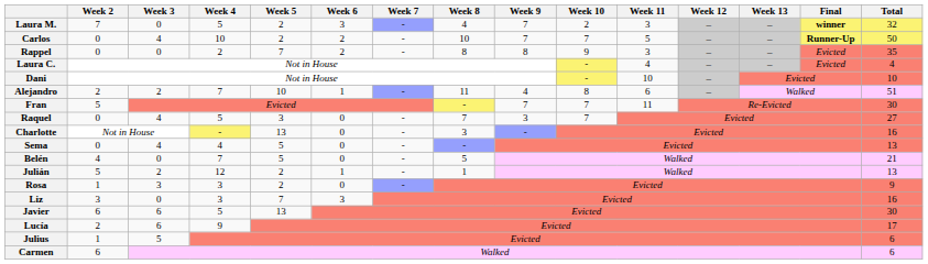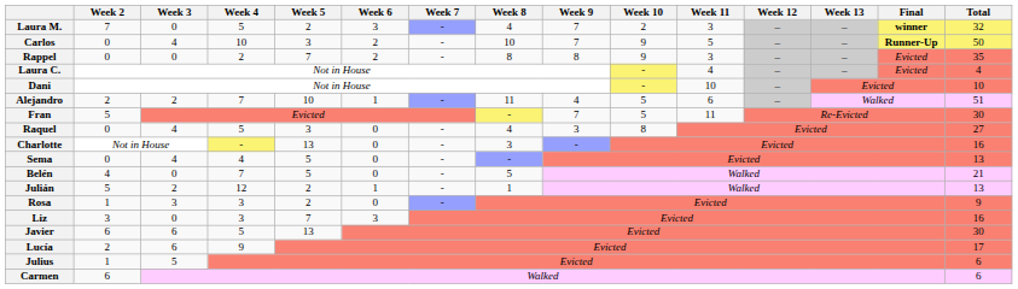 <table class="wikitable" style="width:100%; text-align:center; font-size:85%; line-height:12px">
 <tr>
 <th style="width:5%"></th>
 <th style="width:5%">Week 2</th>
 <th style="width:5%">Week 3</th>
 <th style="width:5%">Week 4</th>
 <th style="width:5%">Week 5</th>
 <th style="width:5%">Week 6</th>
 <th style="width:5%">Week 7</th>
 <th style="width:5%">Week 8</th>
 <th style="width:5%">Week 9</th>
 <th style="width:5%">Week 10</th>
 <th style="width:5%">Week 11</th>
 <th style="width:5%">Week 12</th>
 <th style="width:5%">Week 13</th>
 <th style="width:5%">Final</th>
 <th style="width:5%">Total</th>
 </tr>
 <tr>
 <th>Laura M.</th>
 <td>7</td>
 <td>0</td>
 <td>5</td>
 <td>2</td>
 <td>3</td>
 <td style="background:#959ffd">-</td>
 <td>4</td>
 <td>7</td>
 <td>2</td>
 <td>3</td>
 <td style="background:#CCCCCC">–</td>
 <td style="background:#CCCCCC">–</td>
 <td style="background:#FBF373;"><strong>winner</strong></td>
 <td style="background:#FBF373;">32</td>
 </tr>
 <tr>
 <th>Carlos</th>
 <td>0</td>
 <td>4</td>
 <td>10</td>
-<td>2</td>
+<td>3</td>
 <td>2</td>
 <td>-</td>
 <td>10</td>
 <td>7</td>
-<td>7</td>
+<td>9</td>
 <td>5</td>
 <td style="background:#CCCCCC">–</td>
 <td style="background:#CCCCCC">–</td>
 <td style="background:#FBF373;"><strong>Runner-Up</strong></td>
 <td style="background:#FBF373;">50</td>
 </tr>
 <tr>
 <th>Rappel</th>
 <td>0</td>
 <td>0</td>
 <td>2</td>
 <td>7</td>
 <td>2</td>
 <td>-</td>
 <td>8</td>
 <td>8</td>
 <td>9</td>
 <td>3</td>
 <td style="background:#CCCCCC">–</td>
 <td style="background:#CCCCCC">–</td>
 <td style="background:salmon"><em>Evicted</em></td>
 <td style="background:salmon;">35</td>
 </tr>
 <tr>
 <th>Laura C.</th>
 <td style="background:white" colspan="8"><em>Not in House</em></td>
 <td style="background:#FBF373;">-</td>
 <td>4</td>
 <td style="background:#CCCCCC">–</td>
 <td style="background:#CCCCCC">–</td>
 <td style="background:salmon"><em>Evicted</em></td>
 <td style="background:salmon;">4</td>
 </tr>
 <tr>
 <th>Dani</th>
 <td style="background:white" colspan="8"><em>Not in House</em></td>
 <td style="background:#FBF373;">-</td>
 <td>10</td>
 <td style="background:#CCCCCC">–</td>
 <td colspan="2" style="background:salmon"><em>Evicted</em></td>
 <td style="background:salmon;">10</td>
 </tr>
 <tr>
 <th>Alejandro</th>
 <td>2</td>
 <td>2</td>
 <td>7</td>
 <td>10</td>
 <td>1</td>
 <td style="background:#959ffd">-</td>
 <td>11</td>
 <td>4</td>
-<td>8</td>
+<td>5</td>
 <td>6</td>
 <td style="background:#CCCCCC">–</td>
 <td colspan="2" style="background:#ffccff;"><em>Walked</em></td>
 <td style="background:#ffccff;">51</td>
 </tr>
 <tr>
 <th>Fran</th>
 <td>5</td>
 <td colspan="5" style="background:salmon"><em>Evicted</em></td>
 <td style="background:#FBF373;">-</td>
 <td>7</td>
-<td>7</td>
+<td>5</td>
 <td>11</td>
 <td colspan="3" style="background:salmon"><em>Re-Evicted</em></td>
 <td style="background:salmon;">30</td>
 </tr>
 <tr>
 <th>Raquel</th>
 <td>0</td>
 <td>4</td>
 <td>5</td>
 <td>3</td>
 <td>0</td>
 <td>-</td>
-<td>7</td>
+<td>4</td>
 <td>3</td>
-<td>7</td>
+<td>8</td>
 <td colspan="4" style="background:salmon"><em>Evicted</em></td>
 <td style="background:salmon;">27</td>
 </tr>
 <tr>
 <th>Charlotte</th>
 <td style="background:white;" colspan=2><em>Not in House</em></td>
 <td style="background:#FBF373;">-</td>
 <td>13</td>
 <td>0</td>
 <td>-</td>
 <td>3</td>
 <td style="background:#959ffd">-</td>
 <td colspan="5" style="background:salmon"><em>Evicted</em></td>
 <td style="background:salmon;">16</td>
 </tr>
 <tr>
 <th>Sema</th>
 <td>0</td>
 <td>4</td>
 <td>4</td>
 <td>5</td>
 <td>0</td>
 <td>-</td>
 <td style="background:#959ffd">-</td>
 <td colspan="6" style="background:salmon"><em>Evicted</em></td>
 <td style="background:salmon;">13</td>
 </tr>
 <tr>
 <th>Belén</th>
 <td>4</td>
 <td>0</td>
 <td>7</td>
 <td>5</td>
 <td>0</td>
 <td>-</td>
 <td>5</td>
 <td colspan="6" style="background:#ffccff;"><em>Walked</em></td>
 <td style="background:#ffccff;">21</td>
 </tr>
 <tr>
 <th>Julián</th>
 <td>5</td>
 <td>2</td>
 <td>12</td>
 <td>2</td>
 <td>1</td>
 <td>-</td>
 <td>1</td>
 <td colspan="6" style="background:#ffccff;"><em>Walked</em></td>
 <td style="background:#ffccff;">13</td>
 </tr>
 <tr>
 <th>Rosa</th>
 <td>1</td>
 <td>3</td>
 <td>3</td>
 <td>2</td>
 <td>0</td>
 <td style="background:#959ffd">-</td>
 <td colspan="7" style="background:salmon"><em>Evicted</em></td>
 <td style="background:salmon;">9</td>
 </tr>
 <tr>
 <th>Liz</th>
 <td>3</td>
 <td>0</td>
 <td>3</td>
 <td>7</td>
 <td>3</td>
 <td colspan="8" style="background:salmon"><em>Evicted</em></td>
 <td style="background:salmon;">16</td>
 </tr>
 <tr>
 <th>Javier</th>
 <td>6</td>
 <td>6</td>
 <td>5</td>
 <td>13</td>
 <td colspan="9" style="background:salmon"><em>Evicted</em></td>
 <td style="background:salmon;">30</td>
 </tr>
 <tr>
 <th>Lucía</th>
 <td>2</td>
 <td>6</td>
 <td>9</td>
 <td colspan="10" style="background:salmon"><em>Evicted</em></td>
 <td style="background:salmon;">17</td>
 </tr>
 <tr>
 <th>Julius</th>
 <td>1</td>
 <td>5</td>
 <td colspan="11" style="background:salmon"><em>Evicted</em></td>
 <td style="background:salmon;">6</td>
 </tr>
 <tr>
 <th>Carmen</th>
 <td>6</td>
 <td colspan="12" style="background:#ffccff;"><em>Walked</em></td>
 <td style="background:#ffccff;">6</td>
 </tr>
 </table>
